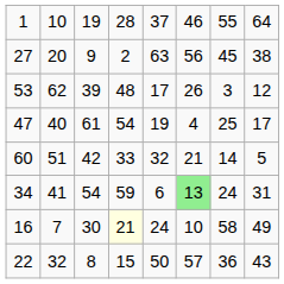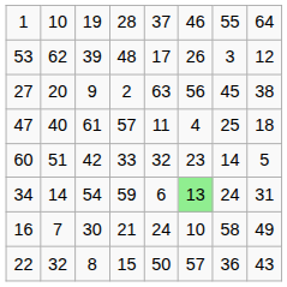 <table class="wikitable" style="margin-left:auto;margin-right:auto;text-align:center;width:16em;height:16em;table-layout:fixed;">
 <tr>
 <td>1</td>
 <td>10</td>
 <td>19</td>
 <td>28</td>
 <td>37</td>
 <td>46</td>
 <td>55</td>
 <td>64</td>
 </tr>
 <tr>
+<td>53</td>
+<td>62</td>
+<td>39</td>
+<td>48</td>
+<td>17</td>
+<td>26</td>
+<td>3</td>
+<td>12</td>
+</tr>
+<tr>
 <td>27</td>
 <td>20</td>
 <td>9</td>
 <td>2</td>
 <td>63</td>
 <td>56</td>
 <td>45</td>
 <td>38</td>
 </tr>
 <tr>
-<td>53</td>
-<td>62</td>
-<td>39</td>
-<td>48</td>
-<td>17</td>
-<td>26</td>
-<td>3</td>
-<td>12</td>
-</tr>
-<tr>
 <td>47</td>
 <td>40</td>
 <td>61</td>
-<td>54</td>
-<td>19</td>
+<td>57</td>
+<td>11</td>
 <td>4</td>
 <td>25</td>
-<td>17</td>
+<td>18</td>
 </tr>
 <tr>
 <td>60</td>
 <td>51</td>
 <td>42</td>
 <td>33</td>
 <td>32</td>
-<td>21</td>
+<td>23</td>
 <td>14</td>
 <td>5</td>
 </tr>
 <tr>
 <td>34</td>
-<td>41</td>
+<td>14</td>
 <td>54</td>
 <td>59</td>
 <td>6</td>
 <td style="background: lightgreen;">13</td>
 <td>24</td>
 <td>31</td>
 </tr>
 <tr>
 <td>16</td>
 <td>7</td>
 <td>30</td>
-<td style="background: lightyellow;">21</td>
+<td>21</td>
 <td>24</td>
 <td>10</td>
 <td>58</td>
 <td>49</td>
 </tr>
 <tr>
 <td>22</td>
 <td>32</td>
 <td>8</td>
 <td>15</td>
 <td>50</td>
 <td>57</td>
 <td>36</td>
 <td>43</td>
 </tr>
 </table>
